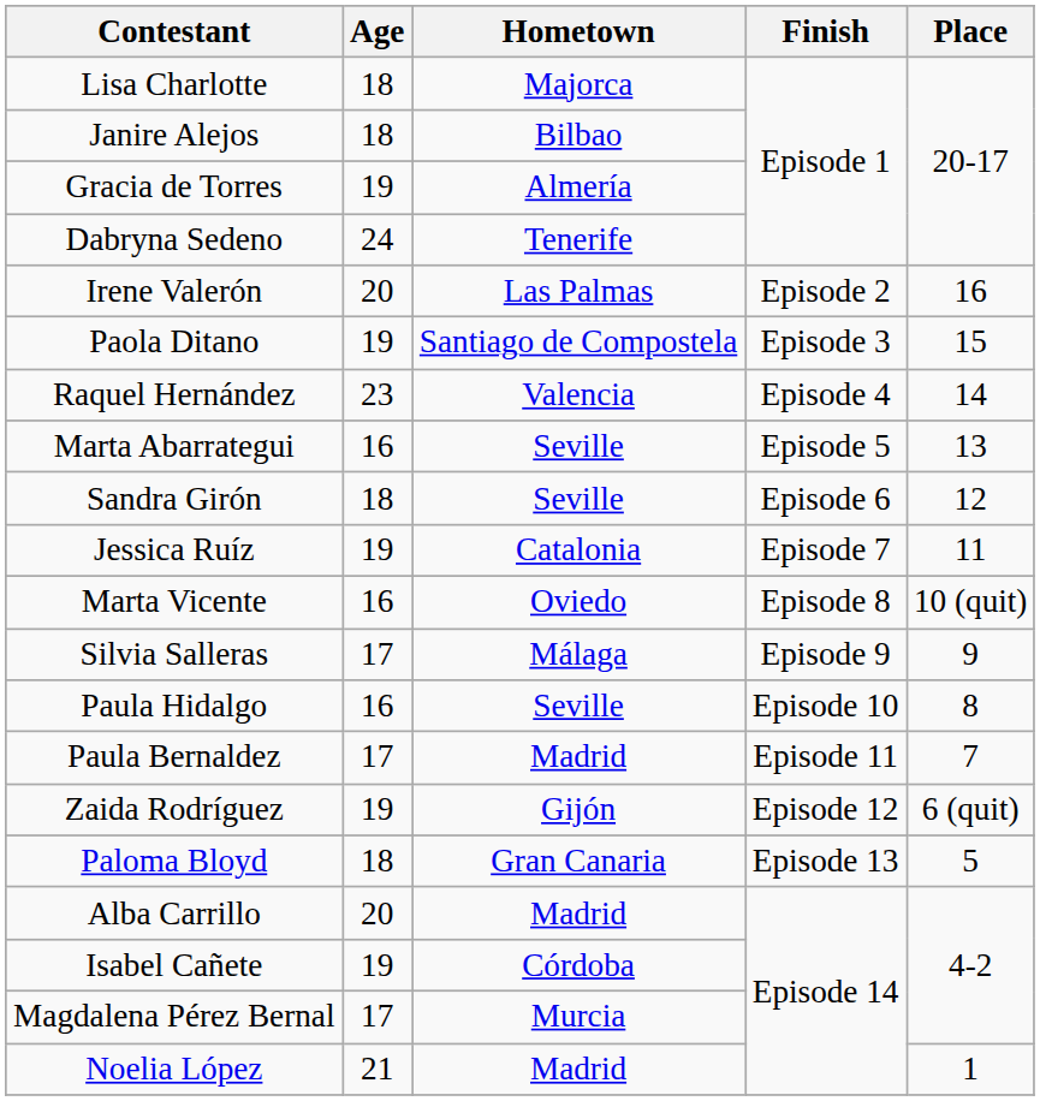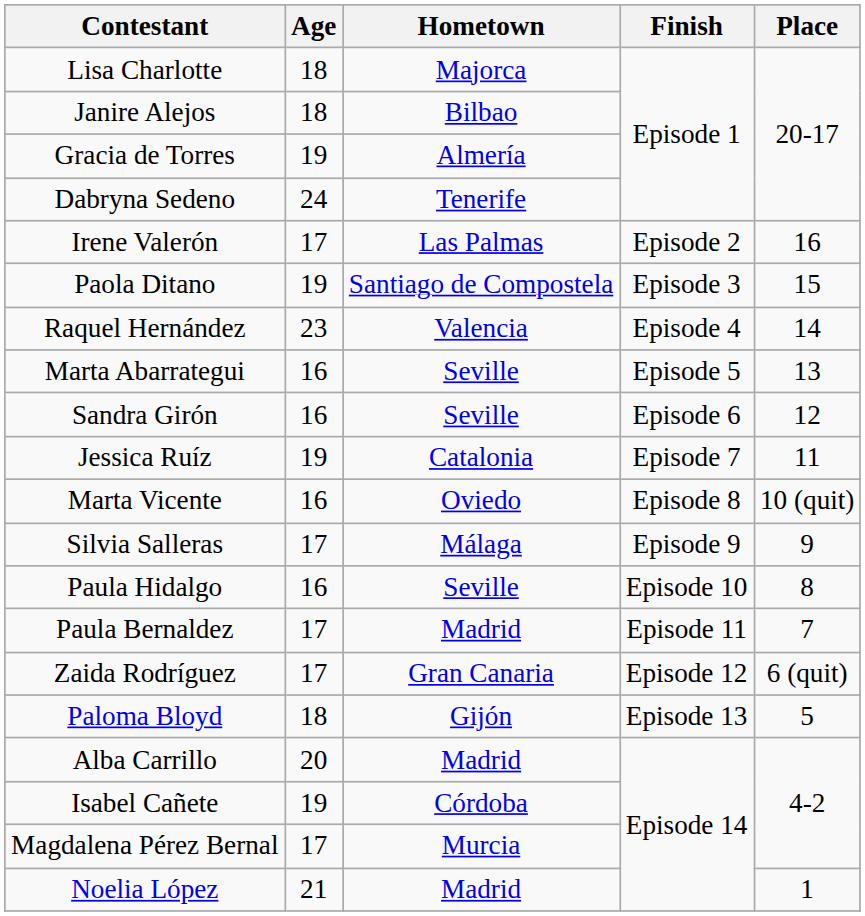 <table class="wikitable sortable" style="text-align:center">
 <tr>
 <th>Contestant</th>
 <th>Age</th>
 <th>Hometown</th>
 <th>Finish</th>
 <th>Place</th>
 </tr>
 <tr>
 <td>Lisa Charlotte</td>
 <td>18</td>
 <td><a href='#'>Majorca</a></td>
 <td rowspan="4">Episode 1</td>
 <td rowspan="4">20-17</td>
 </tr>
 <tr>
 <td>Janire Alejos</td>
 <td>18</td>
 <td><a href='#'>Bilbao</a></td>
 </tr>
 <tr>
 <td>Gracia de Torres</td>
 <td>19</td>
 <td><a href='#'>Almería</a></td>
 </tr>
 <tr>
 <td>Dabryna Sedeno</td>
 <td>24</td>
 <td><a href='#'>Tenerife</a></td>
 </tr>
 <tr>
 <td>Irene Valerón</td>
-<td>20</td>
+<td>17</td>
 <td><a href='#'>Las Palmas</a></td>
 <td>Episode 2</td>
 <td>16</td>
 </tr>
 <tr>
 <td>Paola Ditano</td>
 <td>19</td>
 <td><a href='#'>Santiago de Compostela</a></td>
 <td>Episode 3</td>
 <td>15</td>
 </tr>
 <tr>
 <td>Raquel Hernández</td>
 <td>23</td>
 <td><a href='#'>Valencia</a></td>
 <td>Episode 4</td>
 <td>14</td>
 </tr>
 <tr>
 <td>Marta Abarrategui</td>
 <td>16</td>
 <td><a href='#'>Seville</a></td>
 <td>Episode 5</td>
 <td>13</td>
 </tr>
 <tr>
 <td>Sandra Girón</td>
-<td>18</td>
+<td>16</td>
 <td><a href='#'>Seville</a></td>
 <td>Episode 6</td>
 <td>12</td>
 </tr>
 <tr>
 <td>Jessica Ruíz</td>
 <td>19</td>
 <td><a href='#'>Catalonia</a></td>
 <td>Episode 7</td>
 <td>11</td>
 </tr>
 <tr>
 <td>Marta Vicente</td>
 <td>16</td>
 <td><a href='#'>Oviedo</a></td>
 <td>Episode 8</td>
 <td>10 (quit)</td>
 </tr>
 <tr>
 <td>Silvia Salleras</td>
 <td>17</td>
 <td><a href='#'>Málaga</a></td>
 <td>Episode 9</td>
 <td>9</td>
 </tr>
 <tr>
 <td>Paula Hidalgo</td>
 <td>16</td>
 <td><a href='#'>Seville</a></td>
 <td>Episode 10</td>
 <td>8</td>
 </tr>
 <tr>
 <td>Paula Bernaldez</td>
 <td>17</td>
 <td><a href='#'>Madrid</a></td>
 <td>Episode 11</td>
 <td>7</td>
 </tr>
 <tr>
 <td>Zaida Rodríguez</td>
-<td>19</td>
-<td><a href='#'>Gijón</a></td>
+<td>17</td>
+<td><a href='#'>Gran Canaria</a></td>
 <td>Episode 12</td>
 <td>6 (quit)</td>
 </tr>
 <tr>
 <td><a href='#'>Paloma Bloyd</a></td>
 <td>18</td>
-<td><a href='#'>Gran Canaria</a></td>
+<td><a href='#'>Gijón</a></td>
 <td>Episode 13</td>
 <td>5</td>
 </tr>
 <tr>
 <td>Alba Carrillo</td>
 <td>20</td>
 <td><a href='#'>Madrid</a></td>
 <td rowspan="4">Episode 14</td>
 <td rowspan="3">4-2</td>
 </tr>
 <tr>
 <td>Isabel Cañete</td>
 <td>19</td>
 <td><a href='#'>Córdoba</a></td>
 </tr>
 <tr>
 <td>Magdalena Pérez Bernal</td>
 <td>17</td>
 <td><a href='#'>Murcia</a></td>
 </tr>
 <tr>
 <td><a href='#'>Noelia López</a></td>
 <td>21</td>
 <td><a href='#'>Madrid</a></td>
 <td>1</td>
 </tr>
 </table>
